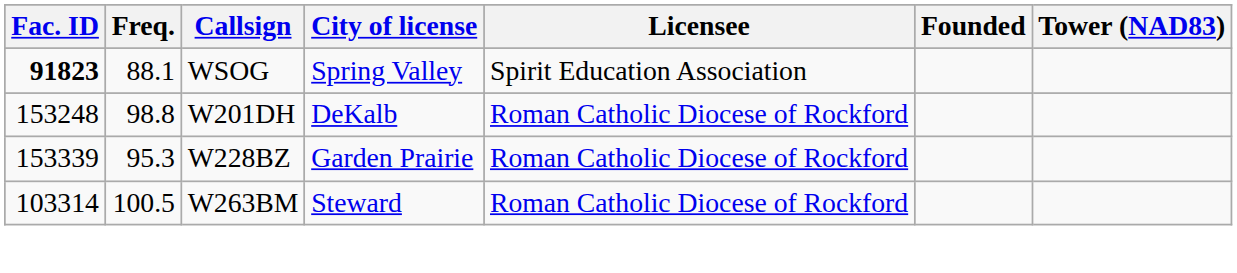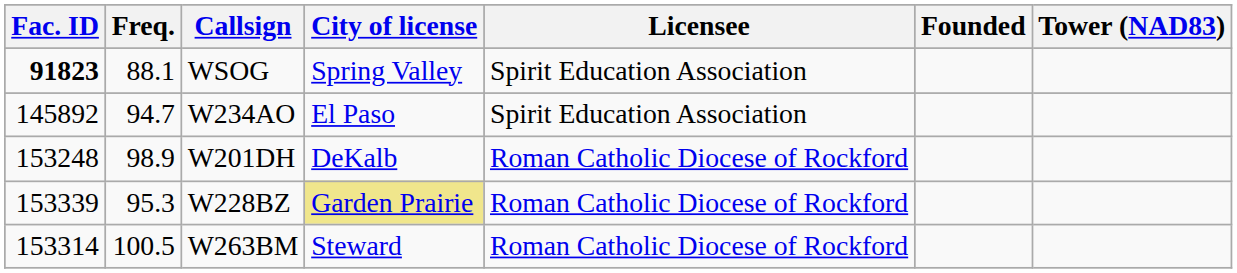 <table class="wikitable sortable">
 <tr>
 <th><a href='#'>Fac. ID</a></th>
 <th>Freq.</th>
 <th><a href='#'>Callsign</a></th>
 <th><a href='#'>City of license</a></th>
 <th>Licensee</th>
 <th>Founded</th>
 <th>Tower (<a href='#'>NAD83</a>)</th>
 </tr>
 <tr>
 <td align=right><strong>91823</strong></td>
 <td align=right>88.1</td>
 <td>WSOG</td>
 <td><a href='#'>Spring Valley</a></td>
 <td>Spirit Education Association</td>
 <td></td>
 <td></td>
 </tr>
 <tr>
+<td align=right>145892</td>
+<td align=right>94.7</td>
+<td>W234AO</td>
+<td><a href='#'>El Paso</a></td>
+<td>Spirit Education Association</td>
+<td></td>
+<td></td>
+</tr>
+<tr>
 <td align=right>153248</td>
-<td align=right>98.8</td>
+<td align=right>98.9</td>
 <td>W201DH</td>
 <td><a href='#'>DeKalb</a></td>
 <td><a href='#'>Roman Catholic Diocese of Rockford</a></td>
 <td></td>
 <td></td>
 </tr>
 <tr>
 <td align=right>153339</td>
 <td align=right>95.3</td>
 <td>W228BZ</td>
-<td><a href='#'>Garden Prairie</a></td>
+<td style="background: khaki;"><a href='#'>Garden Prairie</a></td>
 <td><a href='#'>Roman Catholic Diocese of Rockford</a></td>
 <td></td>
 <td></td>
 </tr>
 <tr>
-<td align=right>103314</td>
+<td align=right>153314</td>
 <td align=right>100.5</td>
 <td>W263BM</td>
 <td><a href='#'>Steward</a></td>
 <td><a href='#'>Roman Catholic Diocese of Rockford</a></td>
 <td></td>
 <td></td>
 </tr>
 </table>
